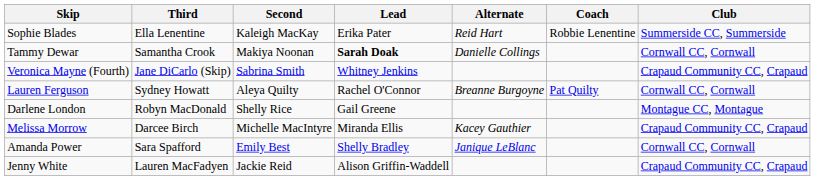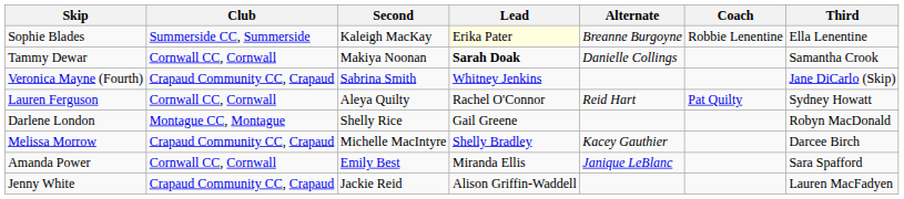 <table class="wikitable">
 <tr>
 <th scope="col">Skip</th>
-<th scope="col">Third</th>
+<th scope="col">Club</th>
 <th scope="col">Second</th>
 <th scope="col">Lead</th>
 <th scope="col">Alternate</th>
 <th scope="col">Coach</th>
-<th scope="col">Club</th>
+<th scope="col">Third</th>
 </tr>
 <tr>
 <td>Sophie Blades</td>
+<td><a href='#'>Summerside CC</a>, <a href='#'>Summerside</a></td>
+<td>Kaleigh MacKay</td>
+<td style="background: lightyellow;">Erika Pater</td>
+<td><em>Breanne Burgoyne</em></td>
+<td>Robbie Lenentine</td>
 <td>Ella Lenentine</td>
-<td>Kaleigh MacKay</td>
-<td>Erika Pater</td>
-<td><em>Reid Hart</em></td>
-<td>Robbie Lenentine</td>
-<td><a href='#'>Summerside CC</a>, <a href='#'>Summerside</a></td>
 </tr>
 <tr>
 <td>Tammy Dewar</td>
-<td>Samantha Crook</td>
+<td><a href='#'>Cornwall CC</a>, <a href='#'>Cornwall</a></td>
 <td>Makiya Noonan</td>
 <td><strong>Sarah Doak</strong></td>
 <td><em>Danielle Collings</em></td>
 <td></td>
-<td><a href='#'>Cornwall CC</a>, <a href='#'>Cornwall</a></td>
+<td>Samantha Crook</td>
 </tr>
 <tr>
 <td><a href='#'>Veronica Mayne</a> (Fourth)</td>
-<td><a href='#'>Jane DiCarlo</a> (Skip)</td>
+<td><a href='#'>Crapaud Community CC</a>, <a href='#'>Crapaud</a></td>
 <td><a href='#'>Sabrina Smith</a></td>
 <td><a href='#'>Whitney Jenkins</a></td>
 <td></td>
 <td></td>
-<td><a href='#'>Crapaud Community CC</a>, <a href='#'>Crapaud</a></td>
+<td><a href='#'>Jane DiCarlo</a> (Skip)</td>
 </tr>
 <tr>
 <td><a href='#'>Lauren Ferguson</a></td>
-<td>Sydney Howatt</td>
+<td><a href='#'>Cornwall CC</a>, <a href='#'>Cornwall</a></td>
 <td>Aleya Quilty</td>
 <td>Rachel O'Connor</td>
-<td><em>Breanne Burgoyne</em></td>
+<td><em>Reid Hart</em></td>
 <td><a href='#'>Pat Quilty</a></td>
-<td><a href='#'>Cornwall CC</a>, <a href='#'>Cornwall</a></td>
+<td>Sydney Howatt</td>
 </tr>
 <tr>
 <td>Darlene London</td>
-<td>Robyn MacDonald</td>
+<td><a href='#'>Montague CC</a>, <a href='#'>Montague</a></td>
 <td>Shelly Rice</td>
 <td>Gail Greene</td>
 <td></td>
 <td></td>
-<td><a href='#'>Montague CC</a>, <a href='#'>Montague</a></td>
+<td>Robyn MacDonald</td>
 </tr>
 <tr>
 <td><a href='#'>Melissa Morrow</a></td>
-<td>Darcee Birch</td>
+<td><a href='#'>Crapaud Community CC</a>, <a href='#'>Crapaud</a></td>
 <td>Michelle MacIntyre</td>
-<td>Miranda Ellis</td>
+<td><a href='#'>Shelly Bradley</a></td>
 <td><em>Kacey Gauthier</em></td>
 <td></td>
-<td><a href='#'>Crapaud Community CC</a>, <a href='#'>Crapaud</a></td>
+<td>Darcee Birch</td>
 </tr>
 <tr>
 <td>Amanda Power</td>
-<td>Sara Spafford</td>
+<td><a href='#'>Cornwall CC</a>, <a href='#'>Cornwall</a></td>
 <td><a href='#'>Emily Best</a></td>
-<td><a href='#'>Shelly Bradley</a></td>
+<td>Miranda Ellis</td>
 <td><em><a href='#'>Janique LeBlanc</a></em></td>
 <td></td>
-<td><a href='#'>Cornwall CC</a>, <a href='#'>Cornwall</a></td>
+<td>Sara Spafford</td>
 </tr>
 <tr>
 <td>Jenny White</td>
-<td>Lauren MacFadyen</td>
+<td><a href='#'>Crapaud Community CC</a>, <a href='#'>Crapaud</a></td>
 <td>Jackie Reid</td>
 <td>Alison Griffin-Waddell</td>
 <td></td>
 <td></td>
-<td><a href='#'>Crapaud Community CC</a>, <a href='#'>Crapaud</a></td>
+<td>Lauren MacFadyen</td>
 </tr>
 </table>
